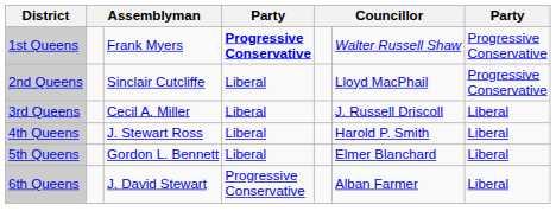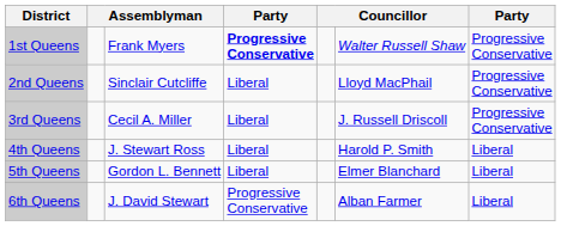 <table class="wikitable">
 <tr>
 <th>District</th>
 <th colspan="2">Assemblyman</th>
 <th>Party</th>
 <th colspan="2">Councillor</th>
 <th>Party</th>
 </tr>
 <tr>
 <td bgcolor="CCCCCC"><a href='#'>1st Queens</a></td>
 <td>   </td>
 <td><a href='#'>Frank Myers</a></td>
 <td><strong><a href='#'>Progressive <br> Conservative</a></strong></td>
 <td>   </td>
 <td><em><a href='#'>Walter Russell Shaw</a></em></td>
 <td><a href='#'>Progressive <br> Conservative</a></td>
 </tr>
 <tr>
 <td bgcolor="CCCCCC"><a href='#'>2nd Queens</a></td>
 <td>   </td>
 <td><a href='#'>Sinclair Cutcliffe</a></td>
 <td><a href='#'>Liberal</a></td>
 <td>   </td>
 <td><a href='#'>Lloyd MacPhail</a></td>
 <td><a href='#'>Progressive <br> Conservative</a></td>
 </tr>
 <tr>
 <td bgcolor="CCCCCC"><a href='#'>3rd Queens</a></td>
 <td>   </td>
 <td><a href='#'>Cecil A. Miller</a></td>
 <td><a href='#'>Liberal</a></td>
 <td>   </td>
 <td><a href='#'>J. Russell Driscoll</a></td>
-<td><a href='#'>Liberal</a></td>
+<td><a href='#'>Progressive <br> Conservative</a></td>
 </tr>
 <tr>
 <td bgcolor="CCCCCC"><a href='#'>4th Queens</a></td>
 <td>   </td>
 <td><a href='#'>J. Stewart Ross</a></td>
 <td><a href='#'>Liberal</a></td>
 <td>   </td>
 <td><a href='#'>Harold P. Smith</a></td>
 <td><a href='#'>Liberal</a></td>
 </tr>
 <tr>
 <td bgcolor="CCCCCC"><a href='#'>5th Queens</a></td>
 <td>   </td>
 <td><a href='#'>Gordon L. Bennett</a></td>
 <td><a href='#'>Liberal</a></td>
 <td>   </td>
 <td><a href='#'>Elmer Blanchard</a></td>
 <td><a href='#'>Liberal</a></td>
 </tr>
 <tr>
 <td bgcolor="CCCCCC"><a href='#'>6th Queens</a></td>
 <td>   </td>
 <td><a href='#'>J. David Stewart</a></td>
 <td><a href='#'>Progressive <br> Conservative</a></td>
 <td>   </td>
 <td><a href='#'>Alban Farmer</a></td>
 <td><a href='#'>Liberal</a></td>
 </tr>
 </table>
